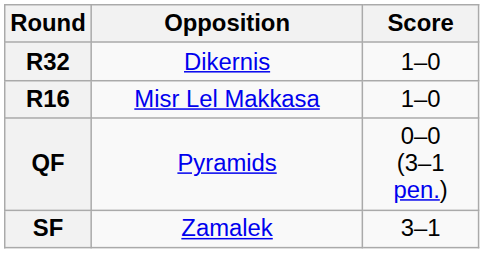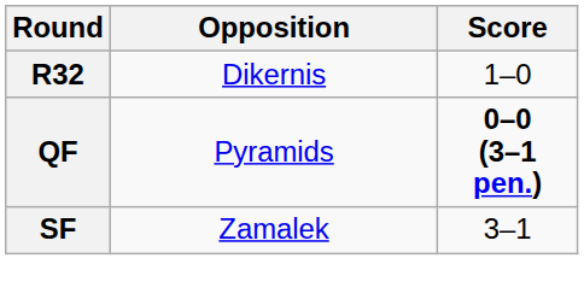 <table class="wikitable plainrowheaders" style="text-align:center;margin:0">
 <tr>
 <th scope="col" style="width:25px">Round</th>
 <th scope="col" style="width:175px">Opposition</th>
 <th scope="col" style="width:70px">Score</th>
 </tr>
 <tr>
 <th scope=row style="text-align:center">R32</th>
 <td><a href='#'>Dikernis</a></td>
 <td>1–0</td>
 </tr>
 <tr>
-<th scope=row style="text-align:center">R16</th>
-<td><a href='#'>Misr Lel Makkasa</a></td>
-<td>1–0</td>
-</tr>
-<tr>
 <th scope=row style="text-align:center">QF</th>
 <td><a href='#'>Pyramids</a></td>
-<td>0–0 <br>(3–1 <a href='#'>pen.</a>)</td>
+<td><strong>0–0 <br>(3–1 <a href='#'>pen.</a>)</strong></td>
 </tr>
 <tr>
 <th scope=row style="text-align:center">SF</th>
 <td><a href='#'>Zamalek</a></td>
 <td>3–1 </td>
 </tr>
 </table>
